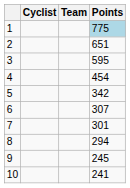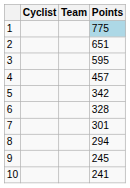 <table class="wikitable">
 <tr>
 <th></th>
 <th>Cyclist</th>
 <th>Team</th>
 <th>Points</th>
 </tr>
 <tr>
 <td>1</td>
 <td> </td>
 <td></td>
 <td style="background: lightblue;">775</td>
 </tr>
 <tr>
 <td>2</td>
 <td></td>
 <td></td>
 <td>651</td>
 </tr>
 <tr>
 <td>3</td>
 <td> </td>
 <td></td>
 <td>595</td>
 </tr>
 <tr>
 <td>4</td>
 <td></td>
 <td></td>
-<td>454</td>
+<td>457</td>
 </tr>
 <tr>
 <td>5</td>
 <td> </td>
 <td></td>
 <td>342</td>
 </tr>
 <tr>
 <td>6</td>
 <td></td>
 <td></td>
-<td>307</td>
+<td>328</td>
 </tr>
 <tr>
 <td>7</td>
 <td></td>
 <td></td>
 <td>301</td>
 </tr>
 <tr>
 <td>8</td>
 <td></td>
 <td></td>
 <td>294</td>
 </tr>
 <tr>
 <td>9</td>
 <td></td>
 <td></td>
 <td>245</td>
 </tr>
 <tr>
 <td>10</td>
 <td></td>
 <td></td>
 <td>241</td>
 </tr>
 </table>
